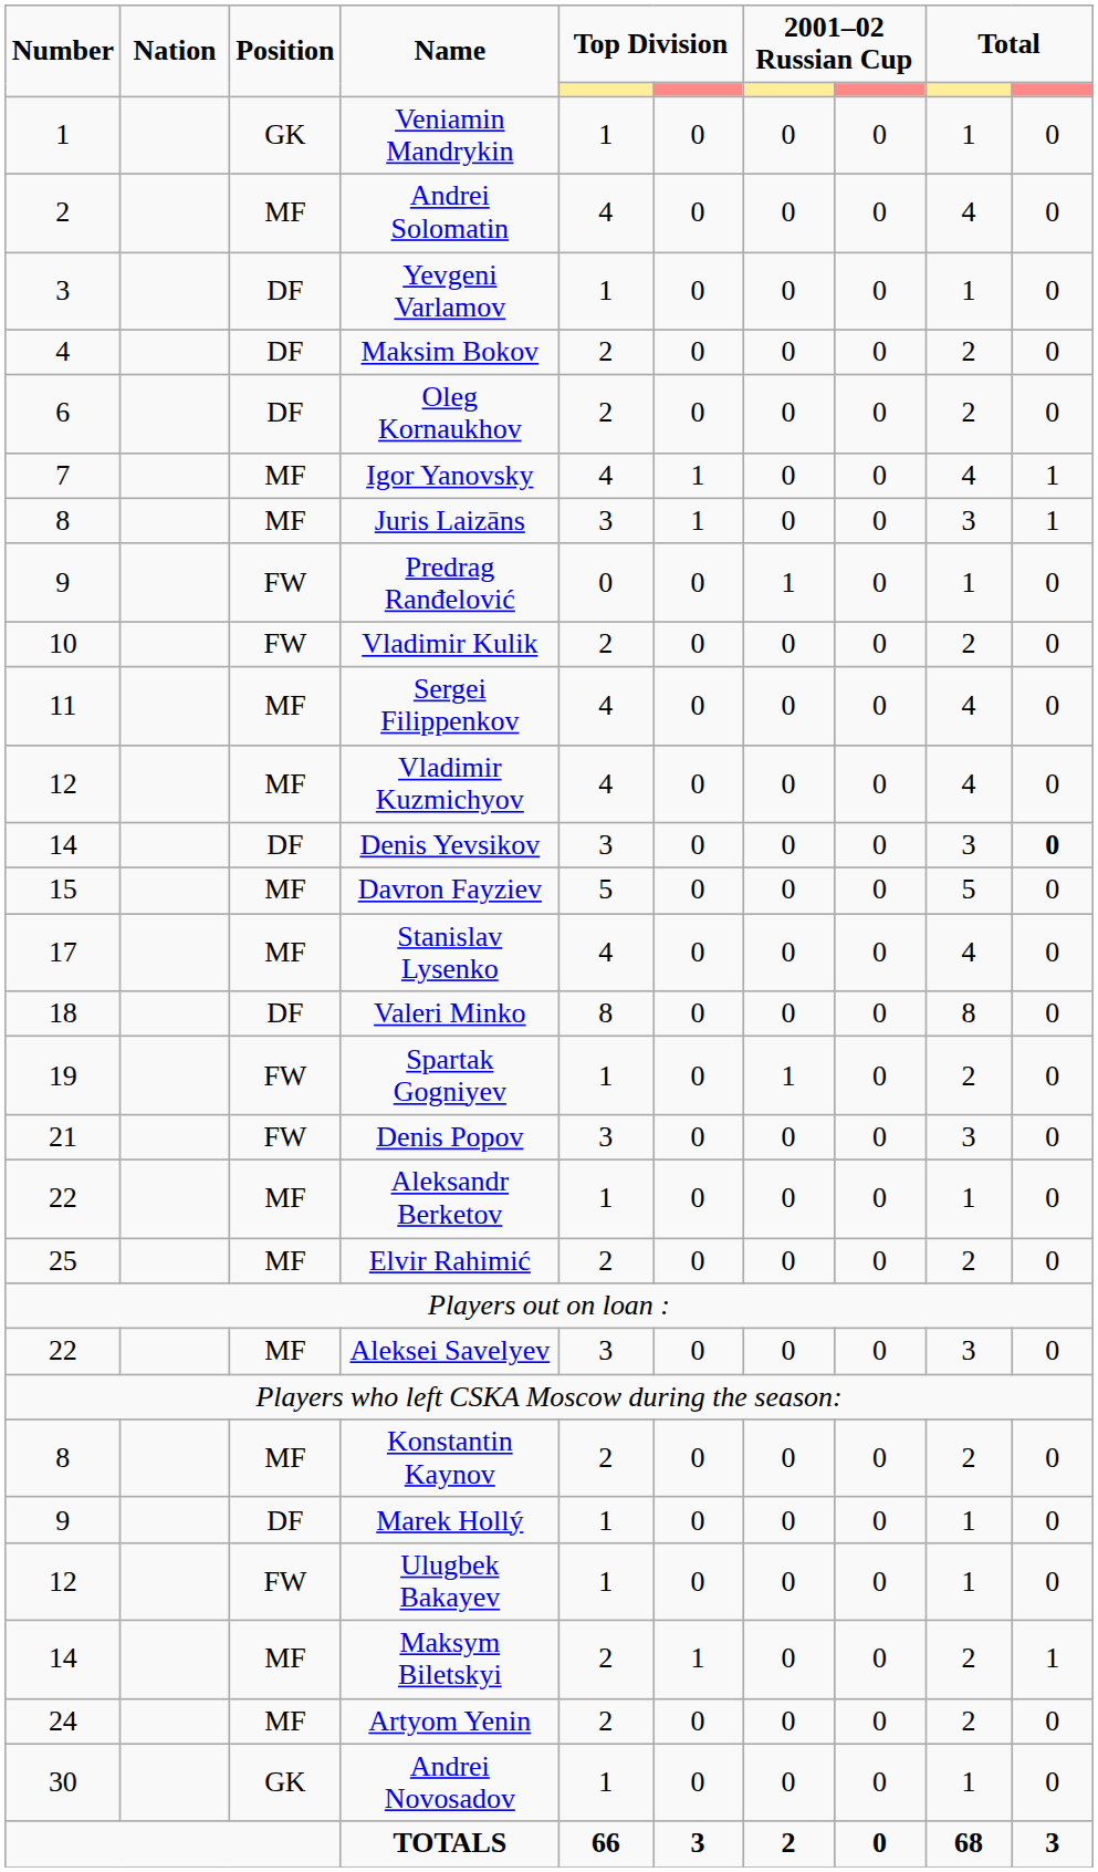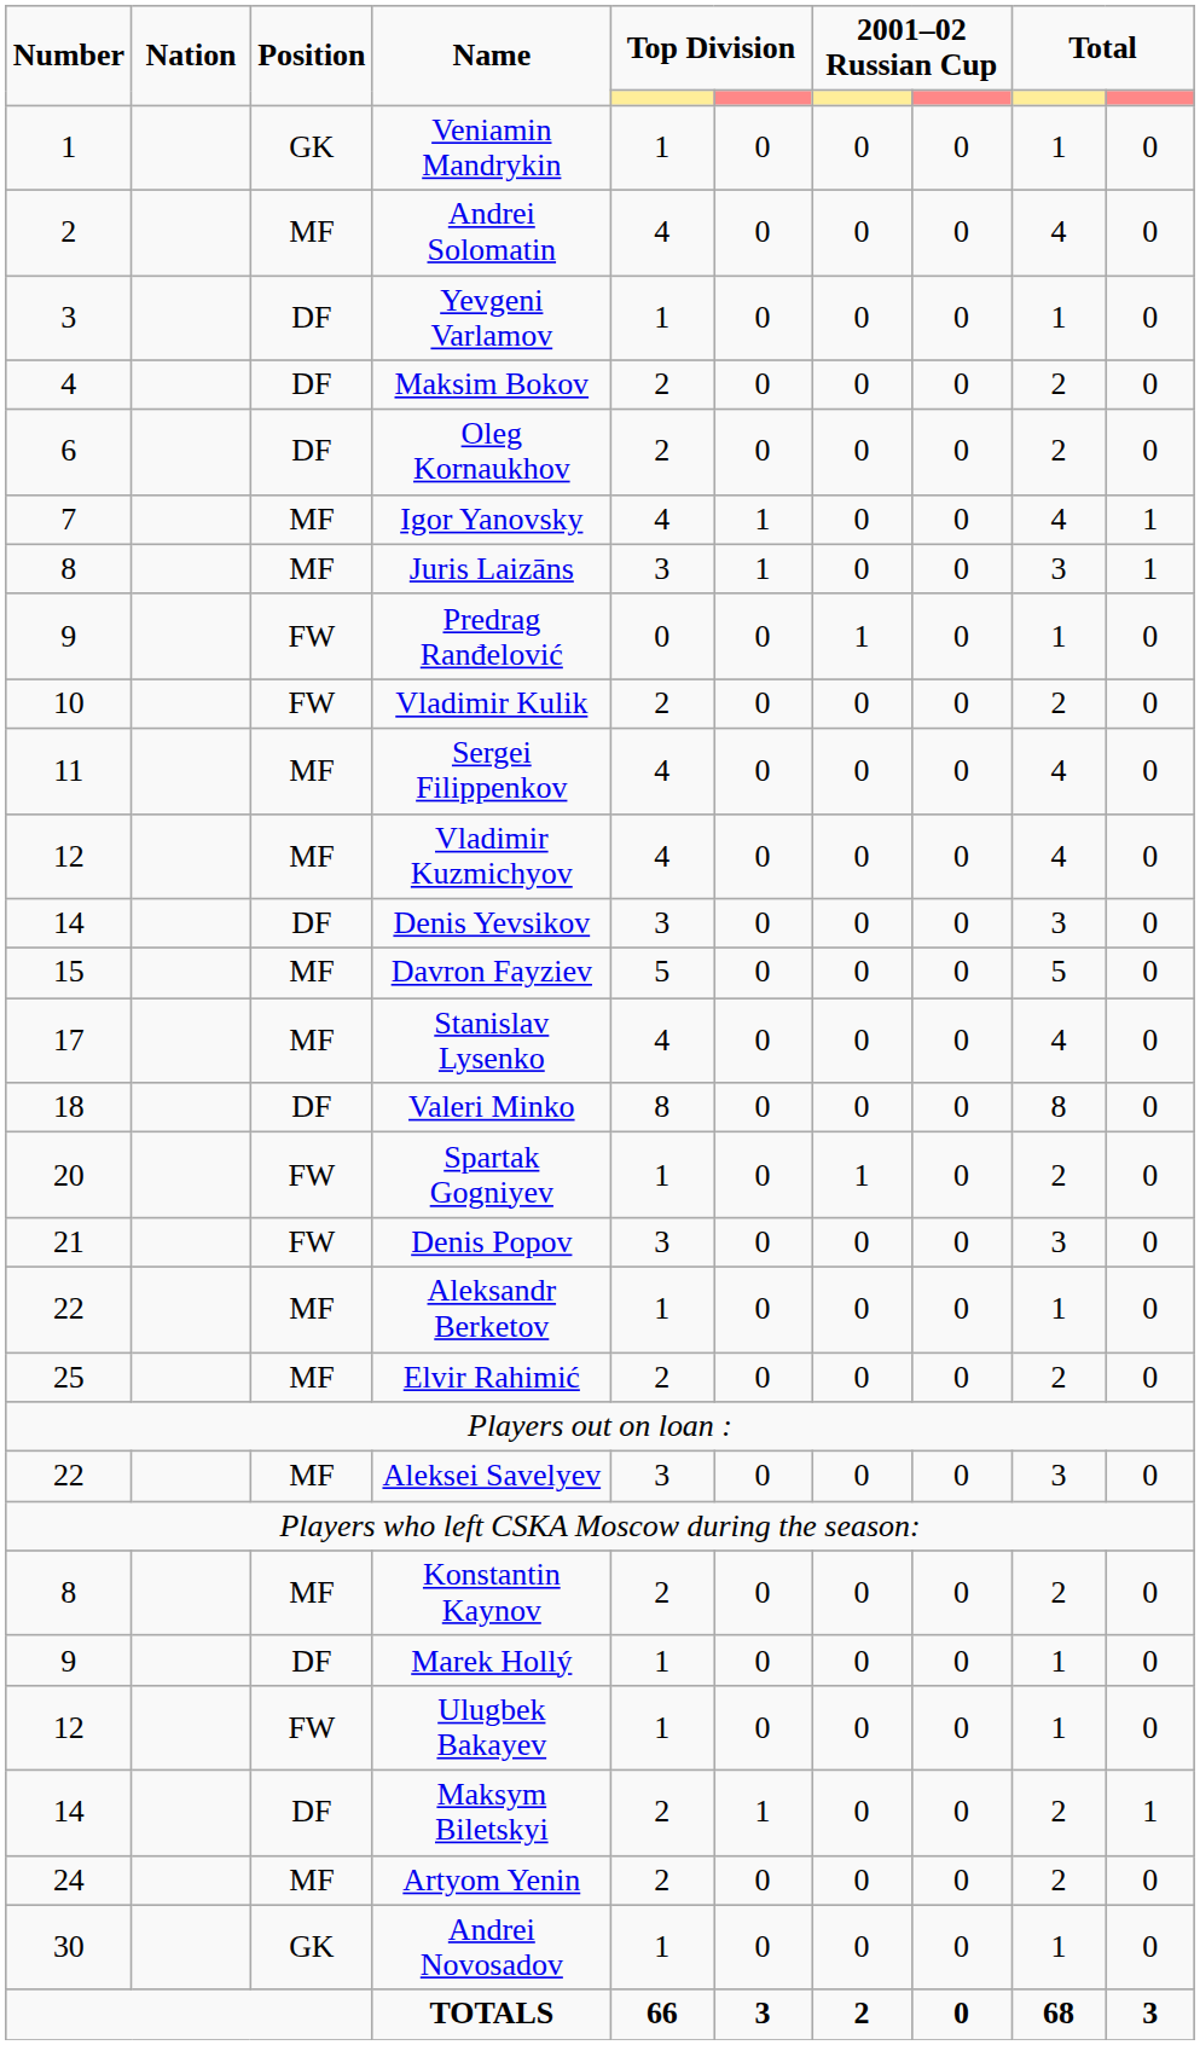 <table class="wikitable" style="font-size: 100%; text-align: center;">
 <tr>
 <td rowspan="2" width="10%" align="center"><strong>Number</strong></td>
 <td rowspan="2" width="10%" align="center"><strong>Nation</strong></td>
 <td rowspan="2" width="10%" align="center"><strong>Position</strong></td>
 <td rowspan="2" width="20%" align="center"><strong>Name</strong></td>
 <td colspan="2" align="center"><strong>Top Division</strong></td>
 <td colspan="2" align="center"><strong>2001–02 Russian Cup</strong></td>
 <td colspan="2" align="center"><strong>Total</strong></td>
 </tr>
 <tr>
 <th width=60 style="background: #FFEE99"></th>
 <th width=60 style="background: #FF8888"></th>
 <th width=60 style="background: #FFEE99"></th>
 <th width=60 style="background: #FF8888"></th>
 <th width=60 style="background: #FFEE99"></th>
 <th width=60 style="background: #FF8888"></th>
 </tr>
 <tr>
 <td>1</td>
 <td></td>
 <td>GK</td>
 <td><a href='#'>Veniamin Mandrykin</a></td>
 <td>1</td>
 <td>0</td>
 <td>0</td>
 <td>0</td>
 <td>1</td>
 <td>0</td>
 </tr>
 <tr>
 <td>2</td>
 <td></td>
 <td>MF</td>
 <td><a href='#'>Andrei Solomatin</a></td>
 <td>4</td>
 <td>0</td>
 <td>0</td>
 <td>0</td>
 <td>4</td>
 <td>0</td>
 </tr>
 <tr>
 <td>3</td>
 <td></td>
 <td>DF</td>
 <td><a href='#'>Yevgeni Varlamov</a></td>
 <td>1</td>
 <td>0</td>
 <td>0</td>
 <td>0</td>
 <td>1</td>
 <td>0</td>
 </tr>
 <tr>
 <td>4</td>
 <td></td>
 <td>DF</td>
 <td><a href='#'>Maksim Bokov</a></td>
 <td>2</td>
 <td>0</td>
 <td>0</td>
 <td>0</td>
 <td>2</td>
 <td>0</td>
 </tr>
 <tr>
 <td>6</td>
 <td></td>
 <td>DF</td>
 <td><a href='#'>Oleg Kornaukhov</a></td>
 <td>2</td>
 <td>0</td>
 <td>0</td>
 <td>0</td>
 <td>2</td>
 <td>0</td>
 </tr>
 <tr>
 <td>7</td>
 <td></td>
 <td>MF</td>
 <td><a href='#'>Igor Yanovsky</a></td>
 <td>4</td>
 <td>1</td>
 <td>0</td>
 <td>0</td>
 <td>4</td>
 <td>1</td>
 </tr>
 <tr>
 <td>8</td>
 <td></td>
 <td>MF</td>
 <td><a href='#'>Juris Laizāns</a></td>
 <td>3</td>
 <td>1</td>
 <td>0</td>
 <td>0</td>
 <td>3</td>
 <td>1</td>
 </tr>
 <tr>
 <td>9</td>
 <td></td>
 <td>FW</td>
 <td><a href='#'>Predrag Ranđelović</a></td>
 <td>0</td>
 <td>0</td>
 <td>1</td>
 <td>0</td>
 <td>1</td>
 <td>0</td>
 </tr>
 <tr>
 <td>10</td>
 <td></td>
 <td>FW</td>
 <td><a href='#'>Vladimir Kulik</a></td>
 <td>2</td>
 <td>0</td>
 <td>0</td>
 <td>0</td>
 <td>2</td>
 <td>0</td>
 </tr>
 <tr>
 <td>11</td>
 <td></td>
 <td>MF</td>
 <td><a href='#'>Sergei Filippenkov</a></td>
 <td>4</td>
 <td>0</td>
 <td>0</td>
 <td>0</td>
 <td>4</td>
 <td>0</td>
 </tr>
 <tr>
 <td>12</td>
 <td></td>
 <td>MF</td>
 <td><a href='#'>Vladimir Kuzmichyov</a></td>
 <td>4</td>
 <td>0</td>
 <td>0</td>
 <td>0</td>
 <td>4</td>
 <td>0</td>
 </tr>
 <tr>
 <td>14</td>
 <td></td>
 <td>DF</td>
 <td><a href='#'>Denis Yevsikov</a></td>
 <td>3</td>
 <td>0</td>
 <td>0</td>
 <td>0</td>
 <td>3</td>
-<td><strong>0</strong></td>
+<td>0</td>
 </tr>
 <tr>
 <td>15</td>
 <td></td>
 <td>MF</td>
 <td><a href='#'>Davron Fayziev</a></td>
 <td>5</td>
 <td>0</td>
 <td>0</td>
 <td>0</td>
 <td>5</td>
 <td>0</td>
 </tr>
 <tr>
 <td>17</td>
 <td></td>
 <td>MF</td>
 <td><a href='#'>Stanislav Lysenko</a></td>
 <td>4</td>
 <td>0</td>
 <td>0</td>
 <td>0</td>
 <td>4</td>
 <td>0</td>
 </tr>
 <tr>
 <td>18</td>
 <td></td>
 <td>DF</td>
 <td><a href='#'>Valeri Minko</a></td>
 <td>8</td>
 <td>0</td>
 <td>0</td>
 <td>0</td>
 <td>8</td>
 <td>0</td>
 </tr>
 <tr>
-<td>19</td>
+<td>20</td>
 <td></td>
 <td>FW</td>
 <td><a href='#'>Spartak Gogniyev</a></td>
 <td>1</td>
 <td>0</td>
 <td>1</td>
 <td>0</td>
 <td>2</td>
 <td>0</td>
 </tr>
 <tr>
 <td>21</td>
 <td></td>
 <td>FW</td>
 <td><a href='#'>Denis Popov</a></td>
 <td>3</td>
 <td>0</td>
 <td>0</td>
 <td>0</td>
 <td>3</td>
 <td>0</td>
 </tr>
 <tr>
 <td>22</td>
 <td></td>
 <td>MF</td>
 <td><a href='#'>Aleksandr Berketov</a></td>
 <td>1</td>
 <td>0</td>
 <td>0</td>
 <td>0</td>
 <td>1</td>
 <td>0</td>
 </tr>
 <tr>
 <td>25</td>
 <td></td>
 <td>MF</td>
 <td><a href='#'>Elvir Rahimić </a></td>
 <td>2</td>
 <td>0</td>
 <td>0</td>
 <td>0</td>
 <td>2</td>
 <td>0</td>
 </tr>
 <tr>
 <td colspan="14"><em>Players out on loan :</em></td>
 </tr>
 <tr>
 <td>22</td>
 <td></td>
 <td>MF</td>
 <td><a href='#'>Aleksei Savelyev</a></td>
 <td>3</td>
 <td>0</td>
 <td>0</td>
 <td>0</td>
 <td>3</td>
 <td>0</td>
 </tr>
 <tr>
 <td colspan="14"><em>Players who left CSKA Moscow during the season:</em></td>
 </tr>
 <tr>
 <td>8</td>
 <td></td>
 <td>MF</td>
 <td><a href='#'>Konstantin Kaynov</a></td>
 <td>2</td>
 <td>0</td>
 <td>0</td>
 <td>0</td>
 <td>2</td>
 <td>0</td>
 </tr>
 <tr>
 <td>9</td>
 <td></td>
 <td>DF</td>
 <td><a href='#'>Marek Hollý</a></td>
 <td>1</td>
 <td>0</td>
 <td>0</td>
 <td>0</td>
 <td>1</td>
 <td>0</td>
 </tr>
 <tr>
 <td>12</td>
 <td></td>
 <td>FW</td>
 <td><a href='#'>Ulugbek Bakayev</a></td>
 <td>1</td>
 <td>0</td>
 <td>0</td>
 <td>0</td>
 <td>1</td>
 <td>0</td>
 </tr>
 <tr>
 <td>14</td>
 <td></td>
-<td>MF</td>
+<td>DF</td>
 <td><a href='#'>Maksym Biletskyi</a></td>
 <td>2</td>
 <td>1</td>
 <td>0</td>
 <td>0</td>
 <td>2</td>
 <td>1</td>
 </tr>
 <tr>
 <td>24</td>
 <td></td>
 <td>MF</td>
 <td><a href='#'>Artyom Yenin</a></td>
 <td>2</td>
 <td>0</td>
 <td>0</td>
 <td>0</td>
 <td>2</td>
 <td>0</td>
 </tr>
 <tr>
 <td>30</td>
 <td></td>
 <td>GK</td>
 <td><a href='#'>Andrei Novosadov</a></td>
 <td>1</td>
 <td>0</td>
 <td>0</td>
 <td>0</td>
 <td>1</td>
 <td>0</td>
 </tr>
 <tr>
 <td colspan="3"></td>
 <td><strong>TOTALS</strong></td>
 <td><strong>66</strong></td>
 <td><strong>3</strong></td>
 <td><strong>2</strong></td>
 <td><strong>0</strong></td>
 <td><strong>68</strong></td>
 <td><strong>3</strong></td>
 </tr>
 </table>
